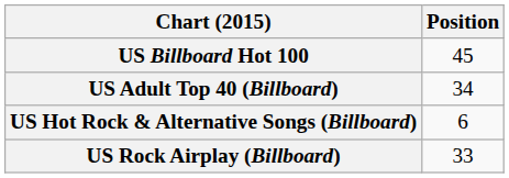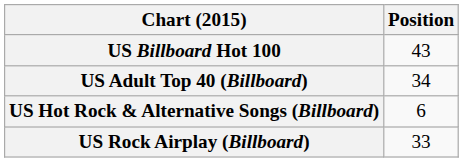 <table class="wikitable sortable plainrowheaders" style="text-align:center;">
 <tr>
 <th scope="col">Chart (2015)</th>
 <th scope="col">Position</th>
 </tr>
 <tr>
 <th scope="row">US <em>Billboard</em> Hot 100</th>
-<td>45</td>
+<td>43</td>
 </tr>
 <tr>
 <th scope="row">US Adult Top 40 (<em>Billboard</em>)</th>
 <td>34</td>
 </tr>
 <tr>
 <th scope="row">US Hot Rock & Alternative Songs (<em>Billboard</em>)</th>
 <td>6</td>
 </tr>
 <tr>
 <th scope="row">US Rock Airplay (<em>Billboard</em>)</th>
 <td>33</td>
 </tr>
 </table>
